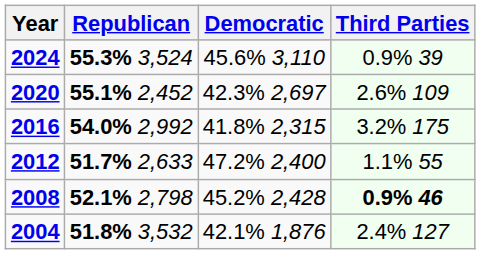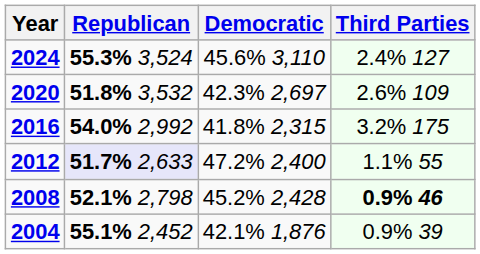 <table class="wikitable" style="float:right; font-size:95%;">
 <tr bgcolor=lightgrey>
 <th>Year</th>
 <th><a href='#'>Republican</a></th>
 <th><a href='#'>Democratic</a></th>
 <th><a href='#'>Third Parties</a></th>
 </tr>
 <tr>
 <td style="text-align:center;" ><strong><a href='#'>2024</a></strong></td>
 <td style="text-align:center;" ><strong>55.3%</strong> <em>3,524</em></td>
 <td style="text-align:center;" >45.6% <em>3,110</em></td>
-<td style="text-align:center; background:honeyDew;">0.9% <em>39</em></td>
+<td style="text-align:center; background:honeyDew;">2.4% <em>127</em></td>
 </tr>
 <tr>
 <td style="text-align:center;" ><strong><a href='#'>2020</a></strong></td>
-<td style="text-align:center;" ><strong>55.1%</strong> <em>2,452</em></td>
+<td style="text-align:center;" ><strong>51.8%</strong> <em>3,532</em></td>
 <td style="text-align:center;" >42.3% <em>2,697</em></td>
 <td style="text-align:center; background:honeyDew;">2.6% <em>109</em></td>
 </tr>
 <tr>
 <td style="text-align:center;" ><strong><a href='#'>2016</a></strong></td>
 <td style="text-align:center;" ><strong>54.0%</strong> <em>2,992</em></td>
 <td style="text-align:center;" >41.8% <em>2,315</em></td>
 <td style="text-align:center; background:honeyDew;">3.2% <em>175</em></td>
 </tr>
 <tr>
 <td style="text-align:center;" ><strong><a href='#'>2012</a></strong></td>
-<td style="text-align:center;" ><strong>51.7%</strong> <em>2,633</em></td>
+<td style="background: lavender; text-align:center;" ><strong>51.7%</strong> <em>2,633</em></td>
 <td style="text-align:center;" >47.2% <em>2,400</em></td>
 <td style="text-align:center; background:honeyDew;">1.1% <em>55</em></td>
 </tr>
 <tr>
 <td style="text-align:center;" ><strong><a href='#'>2008</a></strong></td>
 <td style="text-align:center;" ><strong>52.1%</strong> <em>2,798</em></td>
 <td style="text-align:center;" >45.2% <em>2,428</em></td>
 <td style="text-align:center; background:honeyDew;"><strong>0.9% <em>46</em></strong></td>
 </tr>
 <tr>
 <td style="text-align:center;" ><strong><a href='#'>2004</a></strong></td>
-<td style="text-align:center;" ><strong>51.8%</strong> <em>3,532</em></td>
+<td style="text-align:center;" ><strong>55.1%</strong> <em>2,452</em></td>
 <td style="text-align:center;" >42.1% <em>1,876</em></td>
-<td style="text-align:center; background:honeyDew;">2.4% <em>127</em></td>
+<td style="text-align:center; background:honeyDew;">0.9% <em>39</em></td>
 </tr>
 </table>
